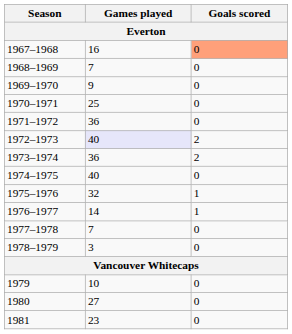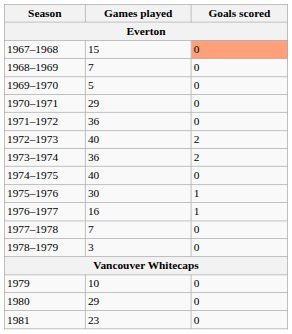 <table class="wikitable" border="1" width="400px">
 <tr>
 <th>Season</th>
 <th>Games played</th>
 <th>Goals scored</th>
 </tr>
 <tr>
 <th colspan="3">Everton</th>
 </tr>
 <tr>
 <td>1967–1968</td>
-<td>16</td>
+<td>15</td>
 <td style="background: lightsalmon;">0</td>
 </tr>
 <tr>
 <td>1968–1969</td>
 <td>7</td>
 <td>0</td>
 </tr>
 <tr>
 <td>1969–1970</td>
-<td>9</td>
+<td>5</td>
 <td>0</td>
 </tr>
 <tr>
 <td>1970–1971</td>
-<td>25</td>
+<td>29</td>
 <td>0</td>
 </tr>
 <tr>
 <td>1971–1972</td>
 <td>36</td>
 <td>0</td>
 </tr>
 <tr>
 <td>1972–1973</td>
-<td style="background: lavender;">40</td>
+<td>40</td>
 <td>2</td>
 </tr>
 <tr>
 <td>1973–1974</td>
 <td>36</td>
 <td>2</td>
 </tr>
 <tr>
 <td>1974–1975</td>
 <td>40</td>
 <td>0</td>
 </tr>
 <tr>
 <td>1975–1976</td>
-<td>32</td>
+<td>30</td>
 <td>1</td>
 </tr>
 <tr>
 <td>1976–1977</td>
-<td>14</td>
+<td>16</td>
 <td>1</td>
 </tr>
 <tr>
 <td>1977–1978</td>
 <td>7</td>
 <td>0</td>
 </tr>
 <tr>
 <td>1978–1979</td>
 <td>3</td>
 <td>0</td>
 </tr>
 <tr>
 <th colspan="3">Vancouver Whitecaps</th>
 </tr>
 <tr>
 <td>1979</td>
 <td>10</td>
 <td>0</td>
 </tr>
 <tr>
 <td>1980</td>
-<td>27</td>
+<td>29</td>
 <td>0</td>
 </tr>
 <tr>
 <td>1981</td>
 <td>23</td>
 <td>0</td>
 </tr>
 </table>
